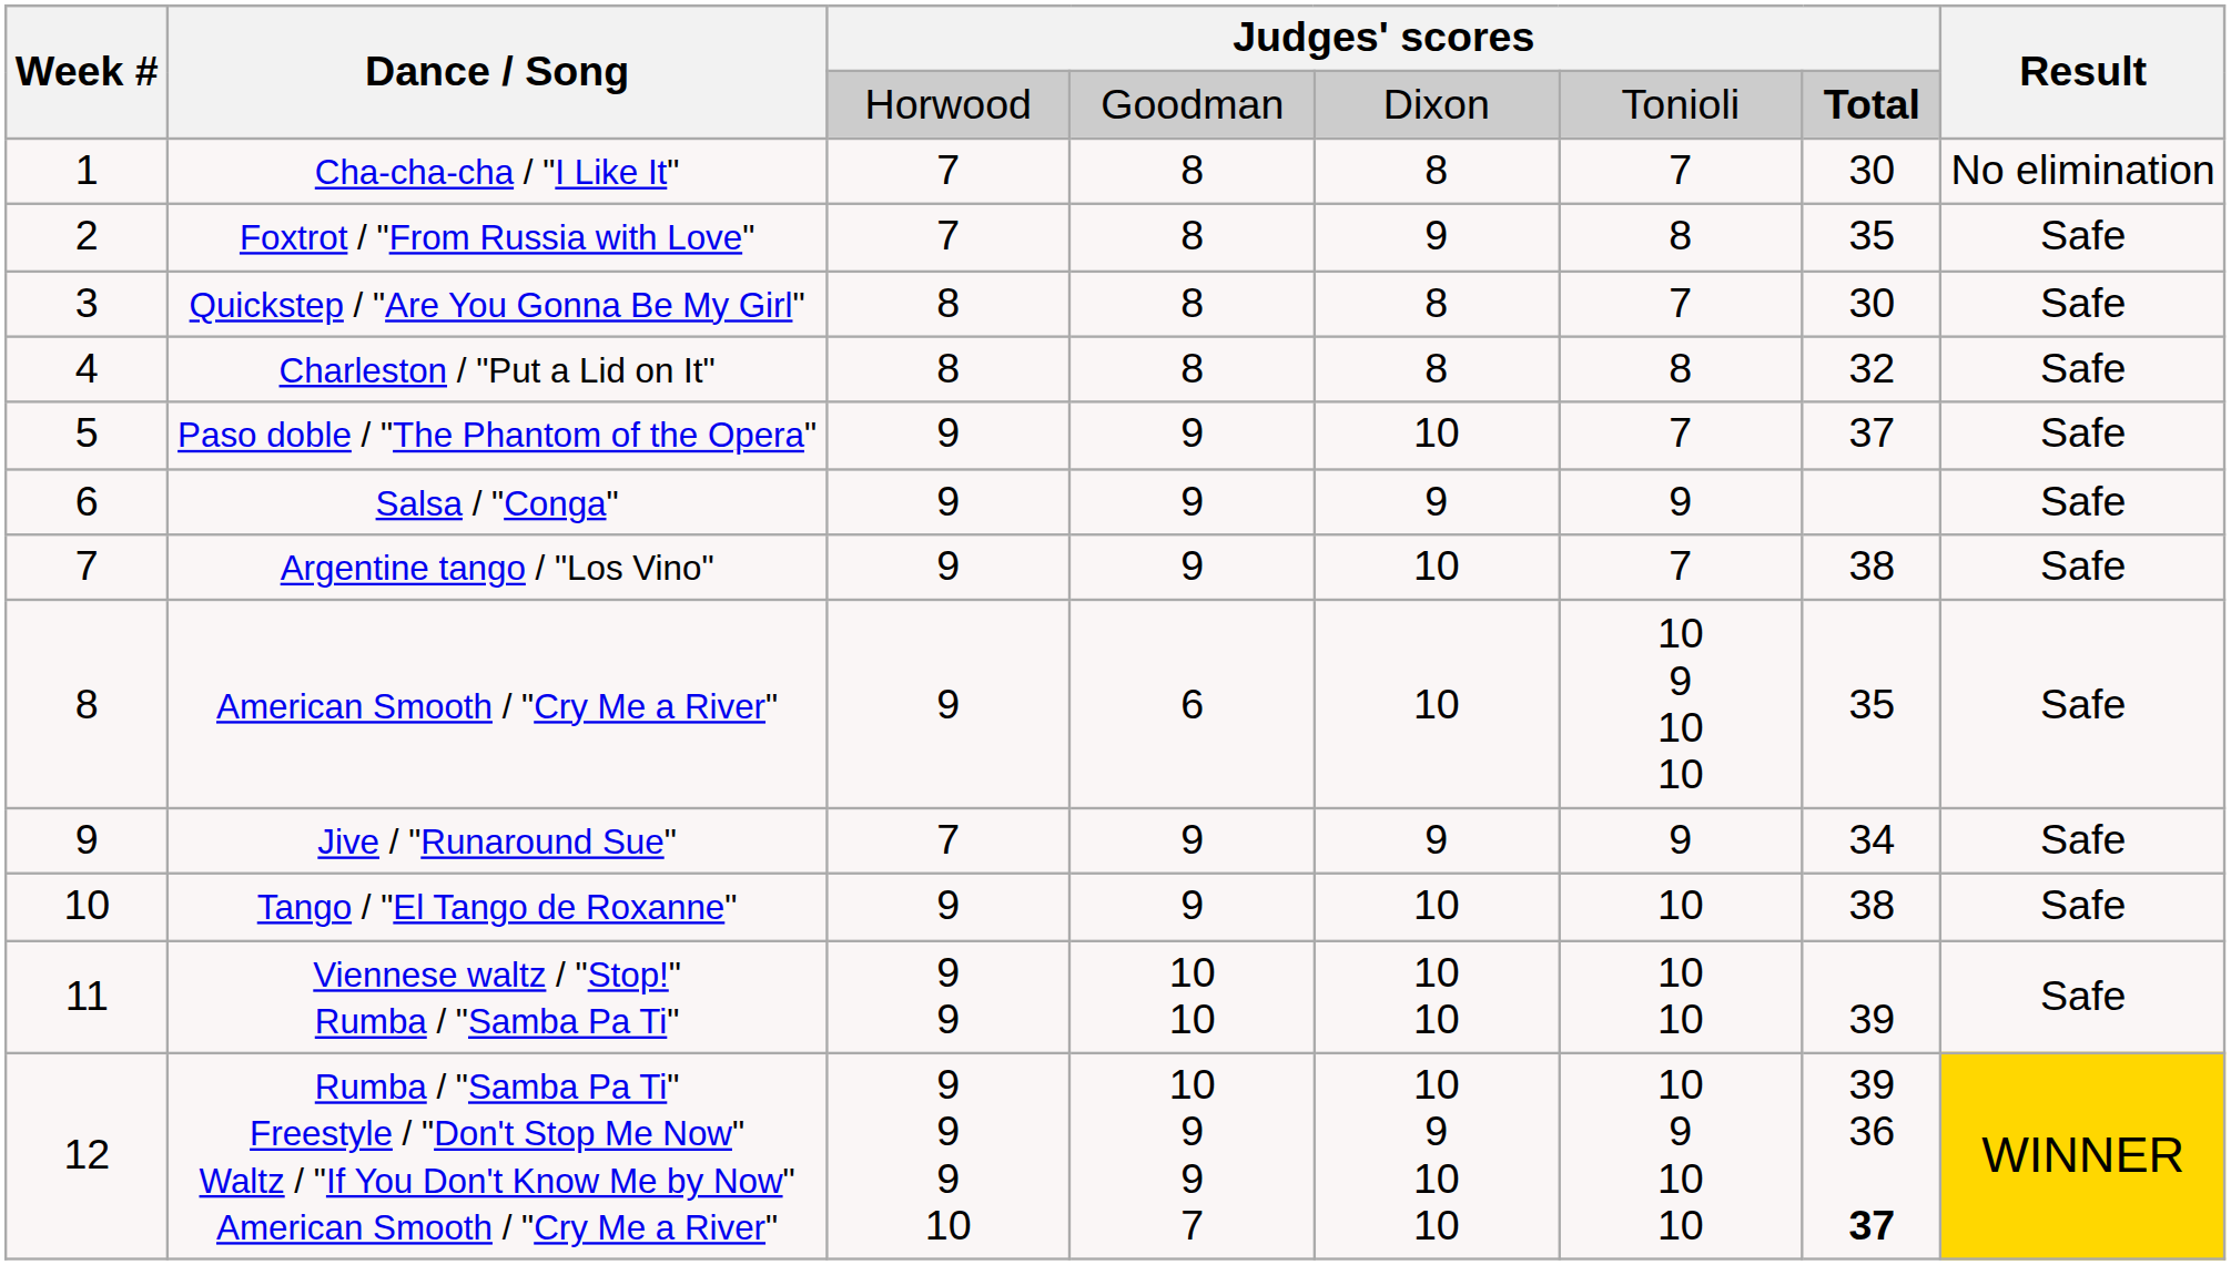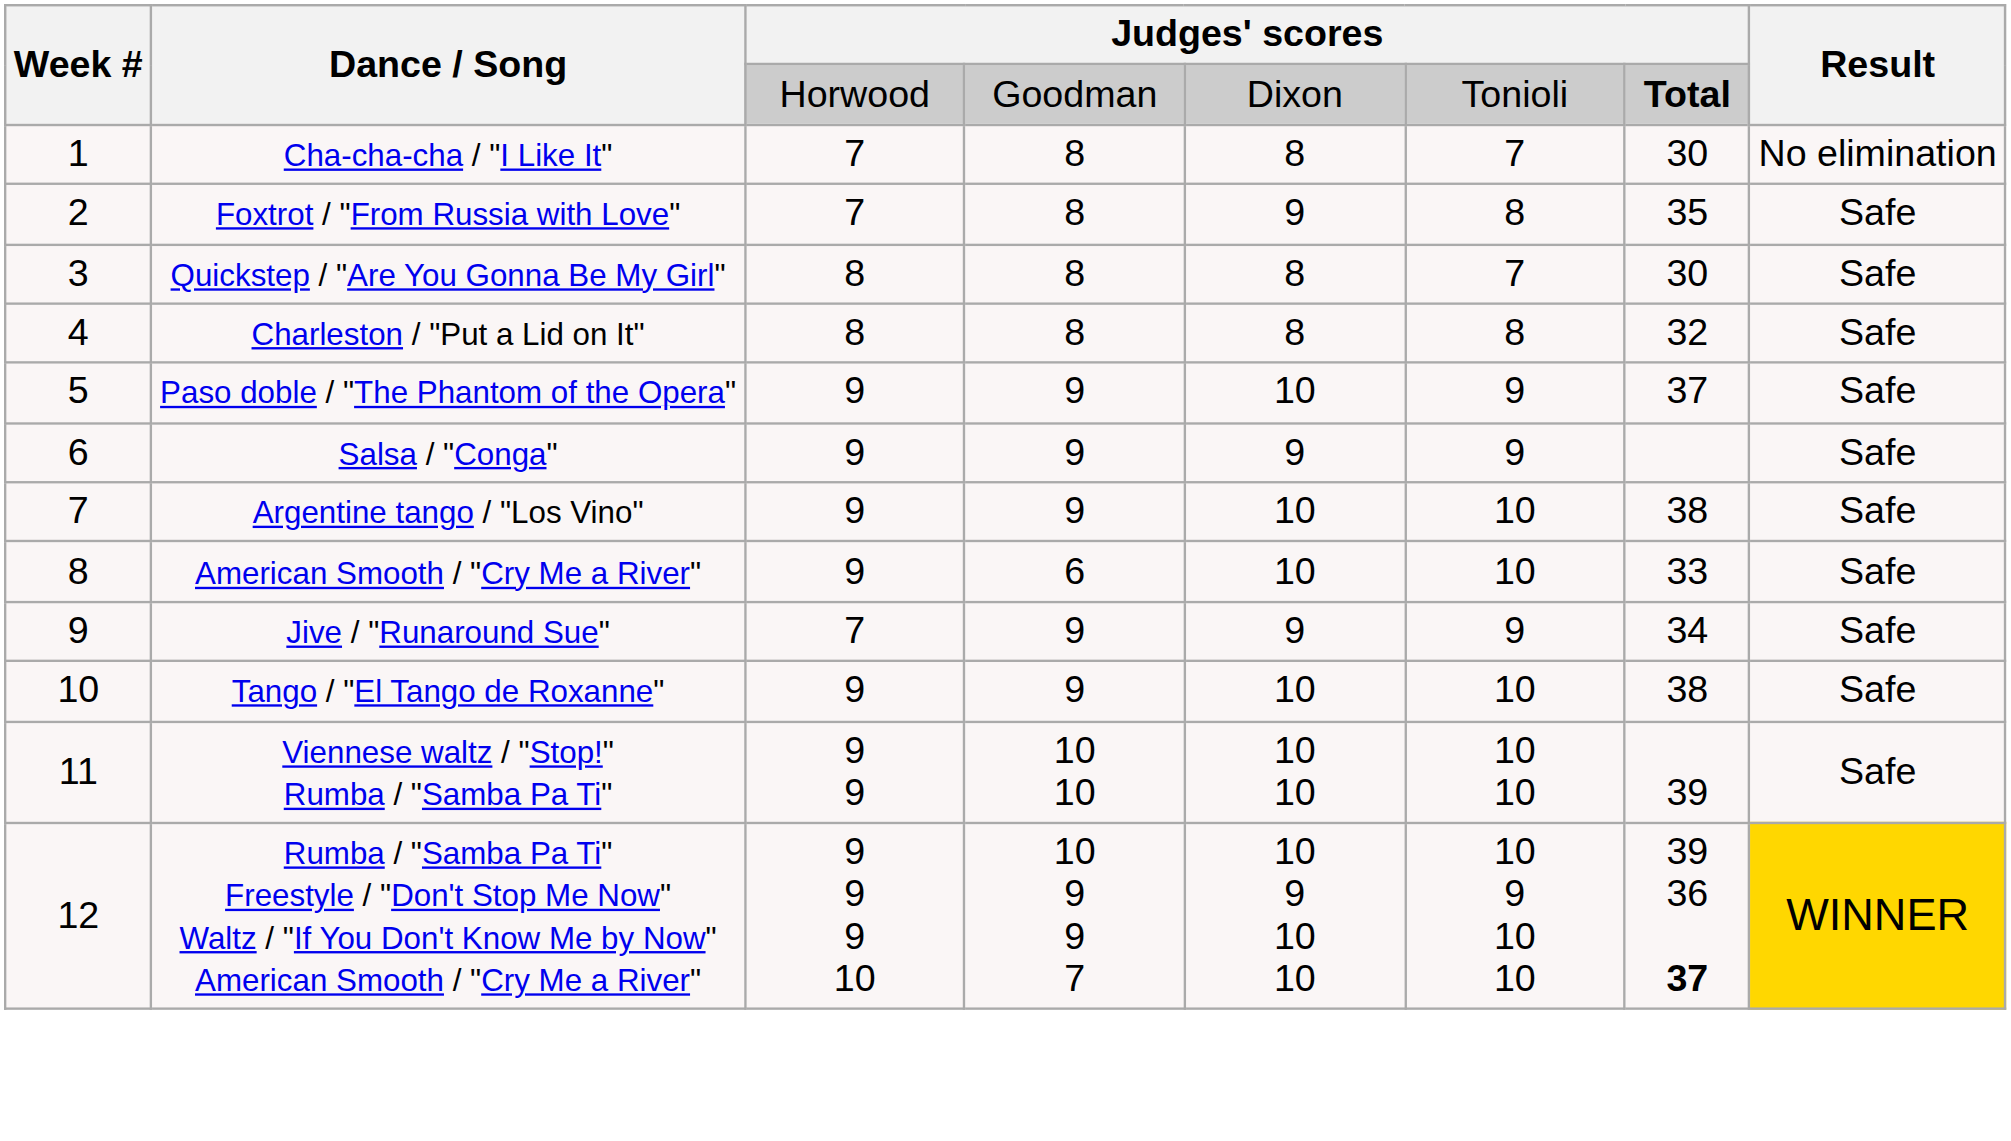 <table class="wikitable collapsible collapsed">
 <tr style="text-align:Center; background:#ccc;">
 <th rowspan="2">Week #</th>
 <th rowspan="2">Dance / Song</th>
 <th colspan="5">Judges' scores</th>
 <th rowspan="2">Result</th>
 </tr>
 <tr style="text-align:center; background:#ccc;">
 <td style="width:11%; ">Horwood</td>
 <td style="width:11%; ">Goodman</td>
 <td style="width:11%; ">Dixon</td>
 <td style="width:11%; ">Tonioli</td>
 <td style="width:6.25%; "><strong>Total</strong></td>
 </tr>
 <tr style="text-align: center; background:#faf6f6;">
 <td>1</td>
 <td><small><a href='#'>Cha-cha-cha</a> / "<a href='#'>I Like It</a>"</small></td>
 <td>7</td>
 <td>8</td>
 <td>8</td>
 <td>7</td>
 <td>30</td>
 <td>No elimination</td>
 </tr>
 <tr style="text-align: center; background:#faf6f6;">
 <td>2</td>
 <td><small><a href='#'>Foxtrot</a> / "<a href='#'>From Russia with Love</a>"</small></td>
 <td>7</td>
 <td>8</td>
 <td>9</td>
 <td>8</td>
 <td>35</td>
 <td>Safe</td>
 </tr>
 <tr style="text-align: center; background:#faf6f6;">
 <td>3</td>
 <td><small><a href='#'>Quickstep</a> / "<a href='#'>Are You Gonna Be My Girl</a>"</small></td>
 <td>8</td>
 <td>8</td>
 <td>8</td>
 <td>7</td>
 <td>30</td>
 <td>Safe</td>
 </tr>
 <tr style="text-align: center; background:#faf6f6;">
 <td>4</td>
 <td><small><a href='#'>Charleston</a> / "Put a Lid on It"</small></td>
 <td>8</td>
 <td>8</td>
 <td>8</td>
 <td>8</td>
 <td>32</td>
 <td>Safe</td>
 </tr>
 <tr style="text-align:center; background:#faf6f6;">
 <td>5</td>
 <td><small><a href='#'>Paso doble</a> / "<a href='#'>The Phantom of the Opera</a>"</small></td>
 <td>9</td>
 <td>9</td>
 <td><span>10</span></td>
-<td>7</td>
+<td>9</td>
 <td>37</td>
 <td>Safe</td>
 </tr>
 <tr style="text-align: center; background:#faf6f6;">
 <td>6</td>
 <td><small><a href='#'>Salsa</a> / "<a href='#'>Conga</a>"</small></td>
 <td>9</td>
 <td>9</td>
 <td>9</td>
 <td>9</td>
 <td><strong></strong></td>
 <td>Safe</td>
 </tr>
 <tr style="text-align: center; background:#faf6f6;">
 <td>7</td>
 <td><small><a href='#'>Argentine tango</a> / "Los Vino"</small></td>
 <td>9</td>
 <td>9</td>
 <td><span>10</span></td>
-<td>7</td>
+<td><span>10</span></td>
 <td>38</td>
 <td>Safe</td>
 </tr>
 <tr style="text-align: center; background:#faf6f6;">
 <td>8</td>
 <td><small><a href='#'>American Smooth</a> / "<a href='#'>Cry Me a River</a>"</small></td>
 <td>9</td>
 <td>6</td>
 <td><span>10</span></td>
-<td><span>10</span><br>9<br><span>10</span><br><span>10</span></td>
-<td>35</td>
+<td><span>10</span></td>
+<td>33</td>
 <td>Safe</td>
 </tr>
 <tr style="text-align: center; background:#faf6f6;">
 <td>9</td>
 <td><small><a href='#'>Jive</a> / "<a href='#'>Runaround Sue</a>"</small></td>
 <td>7</td>
 <td>9</td>
 <td>9</td>
 <td>9</td>
 <td>34</td>
 <td>Safe</td>
 </tr>
 <tr style="text-align: center; background:#faf6f6;">
 <td>10</td>
 <td><small><a href='#'>Tango</a> / "<a href='#'>El Tango de Roxanne</a>"</small></td>
 <td>9</td>
 <td>9</td>
 <td><span>10</span></td>
 <td><span>10</span></td>
 <td>38</td>
 <td>Safe</td>
 </tr>
 <tr style="text-align: center; background:#faf6f6;">
 <td>11</td>
 <td><small><a href='#'>Viennese waltz</a> / "<a href='#'>Stop!</a>" <br> <a href='#'>Rumba</a> / "<a href='#'>Samba Pa Ti</a>"</small></td>
 <td>9<br>9</td>
 <td><span>10</span><br><span>10</span></td>
 <td><span>10</span><br><span>10</span></td>
 <td><span>10</span><br><span>10</span></td>
 <td><strong></strong><br>39</td>
 <td>Safe</td>
 </tr>
 <tr style="text-align: center; background:#faf6f6;">
 <td>12</td>
 <td><small><a href='#'>Rumba</a> / "<a href='#'>Samba Pa Ti</a>" <br> <a href='#'>Freestyle</a> / "<a href='#'>Don't Stop Me Now</a>" <br> <a href='#'>Waltz</a> / "<a href='#'>If You Don't Know Me by Now</a>" <br> <a href='#'>American Smooth</a> / "<a href='#'>Cry Me a River</a>"</small></td>
 <td>9<br>9<br>9<br><span>10</span></td>
 <td><span>10</span><br>9<br>9<br>7</td>
 <td><span>10</span><br>9<br><span>10</span><br><span>10</span></td>
 <td><span>10</span><br>9<br><span>10</span><br><span>10</span></td>
 <td>39<br>36<br><strong></strong><br><strong>37</strong></td>
 <td style="background:gold;"><big>WINNER</big></td>
 </tr>
 </table>
